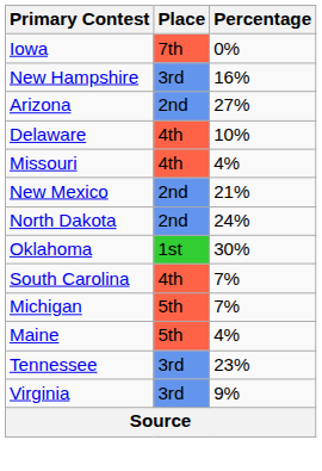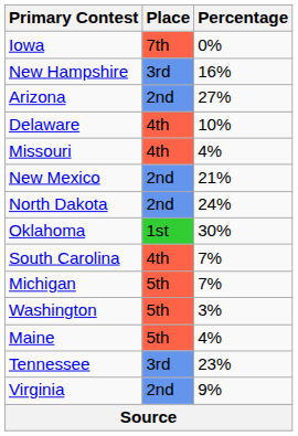 <table class = "wikitable">
 <tr>
 <th>Primary Contest</th>
 <th>Place</th>
 <th>Percentage</th>
 </tr>
 <tr>
 <td><a href='#'>Iowa</a></td>
 <td style="background:tomato;">7th</td>
 <td>0%</td>
 </tr>
 <tr>
 <td><a href='#'>New Hampshire</a></td>
 <td style="background:cornflowerblue;">3rd</td>
 <td>16%</td>
 </tr>
 <tr>
 <td><a href='#'>Arizona</a></td>
 <td style="background:cornflowerblue;">2nd</td>
 <td>27%</td>
 </tr>
 <tr>
 <td><a href='#'>Delaware</a></td>
 <td style="background:tomato;">4th</td>
 <td>10%</td>
 </tr>
 <tr>
 <td><a href='#'>Missouri</a></td>
 <td style="background:tomato;">4th</td>
 <td>4%</td>
 </tr>
 <tr>
 <td><a href='#'>New Mexico</a></td>
 <td style="background:cornflowerblue;">2nd</td>
 <td>21%</td>
 </tr>
 <tr>
 <td><a href='#'>North Dakota</a></td>
 <td style="background:cornflowerblue;">2nd</td>
 <td>24%</td>
 </tr>
 <tr>
 <td><a href='#'>Oklahoma</a></td>
 <td style="background:limegreen;">1st</td>
 <td>30%</td>
 </tr>
 <tr>
 <td><a href='#'>South Carolina</a></td>
 <td style="background:tomato;">4th</td>
 <td>7%</td>
 </tr>
 <tr>
 <td><a href='#'>Michigan</a></td>
 <td style="background:tomato;">5th</td>
 <td>7%</td>
 </tr>
 <tr>
+<td><a href='#'>Washington</a></td>
+<td style="background:tomato;">5th</td>
+<td>3%</td>
+</tr>
+<tr>
 <td><a href='#'>Maine</a></td>
 <td style="background:tomato;">5th</td>
 <td>4%</td>
 </tr>
 <tr>
 <td><a href='#'>Tennessee</a></td>
 <td style="background:cornflowerblue;">3rd</td>
 <td>23%</td>
 </tr>
 <tr>
 <td><a href='#'>Virginia</a></td>
-<td style="background:cornflowerblue;">3rd</td>
+<td style="background:cornflowerblue;">2nd</td>
 <td>9%</td>
 </tr>
 <tr>
 <th colspan=3>Source</th>
 </tr>
 </table>
